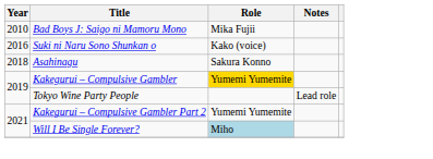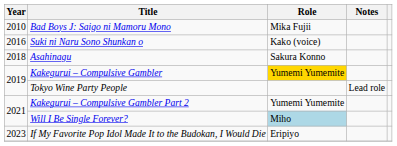 <table class="wikitable">
 <tr>
 <th>Year</th>
 <th>Title</th>
 <th>Role</th>
 <th>Notes</th>
 <th></th>
 </tr>
 <tr>
 <td>2010</td>
 <td><em><a href='#'>Bad Boys J: Saigo ni Mamoru Mono</a></em></td>
 <td>Mika Fujii</td>
 <td></td>
 <td></td>
 </tr>
 <tr>
 <td>2016</td>
 <td><em><a href='#'>Suki ni Naru Sono Shunkan o</a></em></td>
 <td>Kako (voice)</td>
 <td></td>
 <td></td>
 </tr>
 <tr>
 <td rowspan="1">2018</td>
 <td><em><a href='#'>Asahinagu</a></em></td>
 <td>Sakura Konno</td>
 <td></td>
 <td></td>
 </tr>
 <tr>
 <td rowspan="2">2019</td>
 <td><em><a href='#'>Kakegurui – Compulsive Gambler</a></em></td>
 <td style="background: gold;">Yumemi Yumemite</td>
 <td></td>
 <td></td>
 </tr>
 <tr>
 <td><em>Tokyo Wine Party People</em></td>
 <td></td>
 <td>Lead role</td>
 <td></td>
 </tr>
 <tr>
 <td rowspan="2">2021</td>
 <td><em><a href='#'>Kakegurui – Compulsive Gambler Part 2</a></em></td>
 <td>Yumemi Yumemite</td>
 <td></td>
 <td></td>
 </tr>
 <tr>
 <td><em><a href='#'>Will I Be Single Forever?</a></em></td>
 <td style="background: lightblue;">Miho</td>
 <td></td>
 <td></td>
 </tr>
 <tr>
+<td>2023</td>
+<td><em>If My Favorite Pop Idol Made It to the Budokan, I Would Die</em></td>
+<td>Eripiyo</td>
+<td></td>
+<td></td>
+</tr>
+<tr>
 </tr>
 </table>
